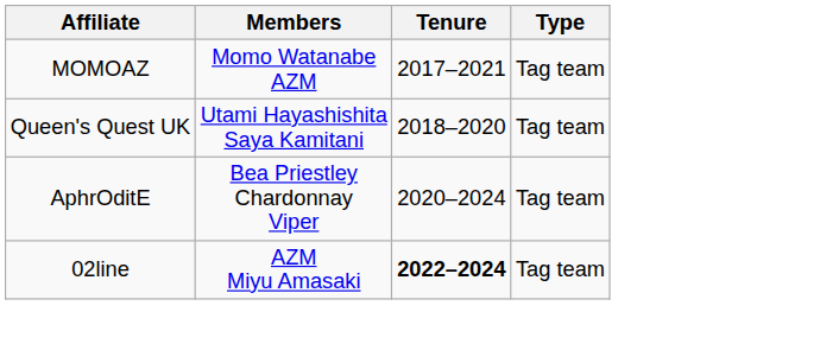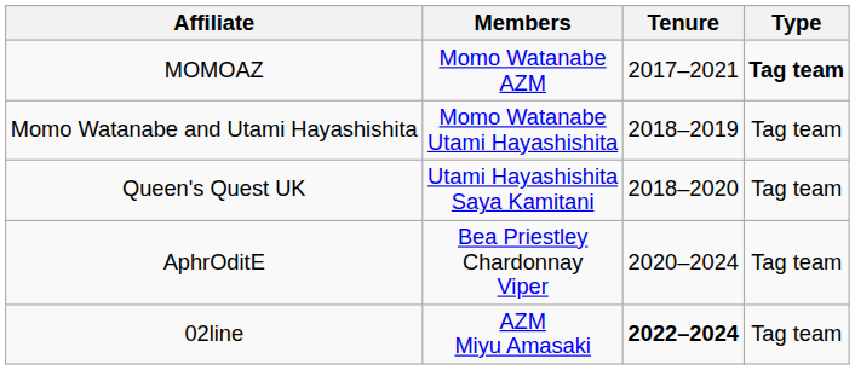 <table class="wikitable sortable" style="text-align:center;">
 <tr>
 <th>Affiliate</th>
 <th>Members</th>
 <th>Tenure</th>
 <th>Type</th>
 </tr>
 <tr>
 <td>MOMOAZ</td>
 <td><a href='#'>Momo Watanabe</a><br><a href='#'>AZM</a></td>
 <td>2017–2021</td>
+<td><strong>Tag team</strong></td>
+</tr>
+<tr>
+<td>Momo Watanabe and Utami Hayashishita</td>
+<td><a href='#'>Momo Watanabe</a><br><a href='#'>Utami Hayashishita</a></td>
+<td>2018–2019</td>
 <td>Tag team</td>
 </tr>
 <tr>
 <td>Queen's Quest UK</td>
 <td><a href='#'>Utami Hayashishita</a><br><a href='#'>Saya Kamitani</a></td>
 <td>2018–2020</td>
 <td>Tag team</td>
 </tr>
 <tr>
 <td>AphrOditE</td>
 <td><a href='#'>Bea Priestley</a><br>Chardonnay<br><a href='#'>Viper</a></td>
 <td>2020–2024</td>
 <td>Tag team</td>
 </tr>
 <tr>
 <td>02line</td>
 <td><a href='#'>AZM</a><br><a href='#'>Miyu Amasaki</a></td>
 <td><strong>2022–2024</strong></td>
 <td>Tag team</td>
 </tr>
 </table>
